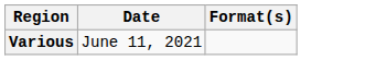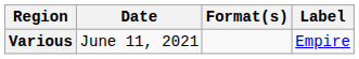 <table class="wikitable plainrowheaders">
 <tr>
 <th scope="col">Region</th>
 <th scope="col">Date</th>
 <th scope="col">Format(s)</th>
+<th scope="col">Label</th>
 </tr>
 <tr>
 <th scope="row">Various</th>
 <td>June 11, 2021</td>
 <td></td>
+<td><a href='#'>Empire</a></td>
 </tr>
 </table>
